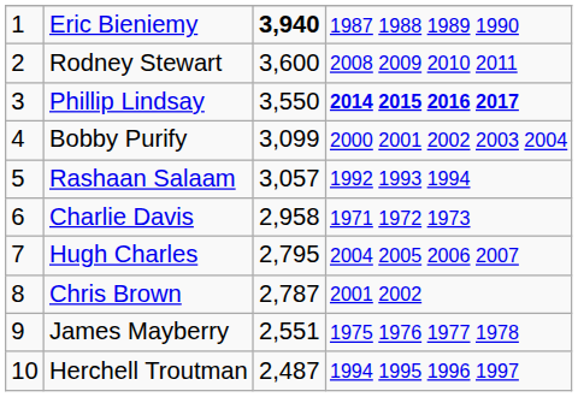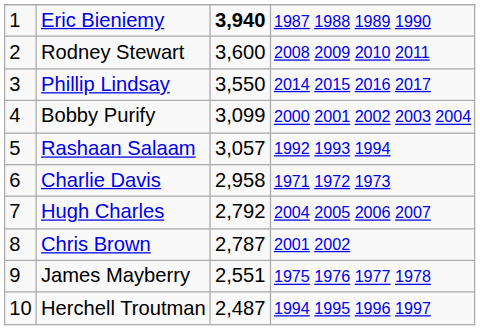 <table class="wikitable">
 <tr>
 </tr>
 <tr>
 <td>1</td>
 <td><a href='#'>Eric Bieniemy</a></td>
 <td><strong>3,940</strong></td>
 <td style="font-size:80%;"><a href='#'>1987</a> <a href='#'>1988</a> <a href='#'>1989</a> <a href='#'>1990</a></td>
 </tr>
 <tr>
 <td>2</td>
 <td>Rodney Stewart</td>
 <td>3,600</td>
 <td style="font-size:80%;"><a href='#'>2008</a> <a href='#'>2009</a> <a href='#'>2010</a> <a href='#'>2011</a></td>
 </tr>
 <tr>
 <td>3</td>
 <td><a href='#'>Phillip Lindsay</a></td>
 <td>3,550</td>
-<td style="font-size:80%;"><strong><a href='#'>2014</a> <a href='#'>2015</a> <a href='#'>2016</a> <a href='#'>2017</a></strong></td>
+<td style="font-size:80%;"><a href='#'>2014</a> <a href='#'>2015</a> <a href='#'>2016</a> <a href='#'>2017</a></td>
 </tr>
 <tr>
 <td>4</td>
 <td>Bobby Purify</td>
 <td>3,099</td>
 <td style="font-size:80%;"><a href='#'>2000</a> <a href='#'>2001</a> <a href='#'>2002</a> <a href='#'>2003</a> <a href='#'>2004</a></td>
 </tr>
 <tr>
 <td>5</td>
 <td><a href='#'>Rashaan Salaam</a></td>
 <td>3,057</td>
 <td style="font-size:80%;"><a href='#'>1992</a> <a href='#'>1993</a> <a href='#'>1994</a></td>
 </tr>
 <tr>
 <td>6</td>
 <td><a href='#'>Charlie Davis</a></td>
 <td>2,958</td>
 <td style="font-size:80%;"><a href='#'>1971</a> <a href='#'>1972</a> <a href='#'>1973</a></td>
 </tr>
 <tr>
 <td>7</td>
 <td><a href='#'>Hugh Charles</a></td>
-<td>2,795</td>
+<td>2,792</td>
 <td style="font-size:80%;"><a href='#'>2004</a> <a href='#'>2005</a> <a href='#'>2006</a> <a href='#'>2007</a></td>
 </tr>
 <tr>
 <td>8</td>
 <td><a href='#'>Chris Brown</a></td>
 <td>2,787</td>
 <td style="font-size:80%;"><a href='#'>2001</a> <a href='#'>2002</a></td>
 </tr>
 <tr>
 <td>9</td>
 <td>James Mayberry</td>
 <td>2,551</td>
 <td style="font-size:80%;"><a href='#'>1975</a> <a href='#'>1976</a> <a href='#'>1977</a> <a href='#'>1978</a></td>
 </tr>
 <tr>
 <td>10</td>
 <td>Herchell Troutman</td>
 <td>2,487</td>
 <td style="font-size:80%;"><a href='#'>1994</a> <a href='#'>1995</a> <a href='#'>1996</a> <a href='#'>1997</a></td>
 </tr>
 </table>
